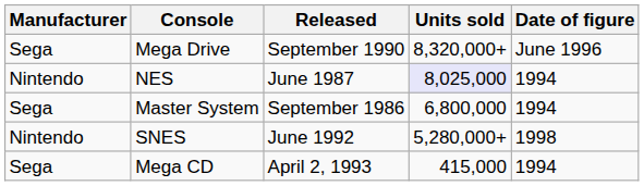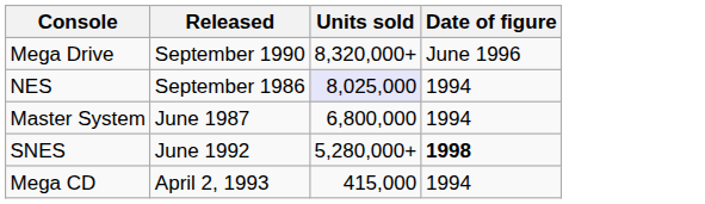 <table class="wikitable sortable" style="font-size:95%">
 <tr>
-<th>Manufacturer</th>
 <th>Console</th>
 <th>Released</th>
 <th data-sort-type="number">Units sold</th>
 <th>Date of figure</th>
 </tr>
 <tr>
-<td>Sega</td>
 <td>Mega Drive</td>
 <td>September 1990</td>
 <td align=right>8,320,000+</td>
 <td>June 1996</td>
 </tr>
 <tr>
-<td>Nintendo</td>
 <td>NES</td>
-<td>June 1987</td>
+<td>September 1986</td>
 <td align=right style="background: lavender;">8,025,000</td>
 <td>1994</td>
 </tr>
 <tr>
-<td>Sega</td>
 <td>Master System</td>
-<td>September 1986</td>
+<td>June 1987</td>
 <td align=right>6,800,000</td>
 <td>1994</td>
 </tr>
 <tr>
-<td>Nintendo</td>
 <td>SNES</td>
 <td>June 1992</td>
 <td align=right>5,280,000+</td>
-<td>1998</td>
+<td><strong>1998</strong></td>
 </tr>
 <tr>
-<td>Sega</td>
 <td>Mega CD</td>
 <td>April 2, 1993</td>
 <td align=right>415,000</td>
 <td>1994</td>
 </tr>
 </table>
